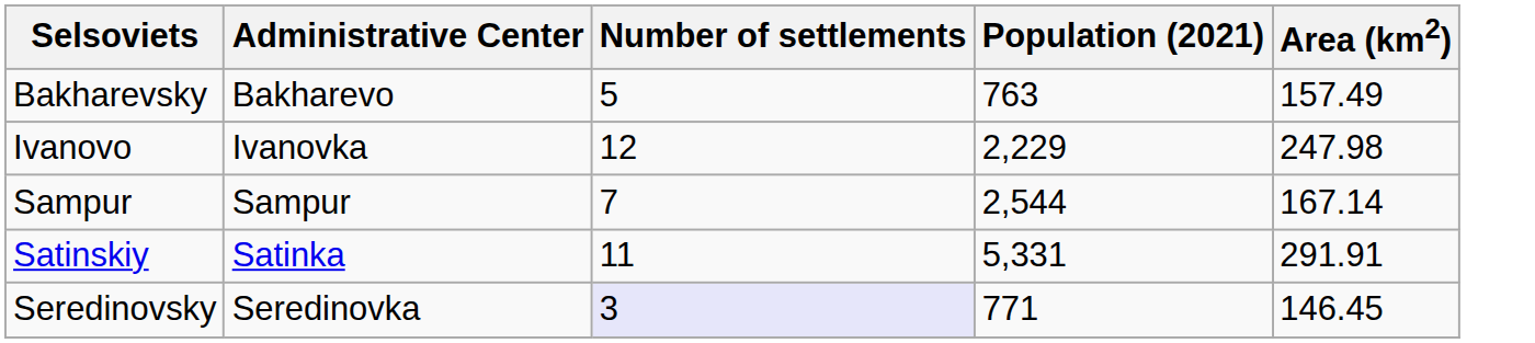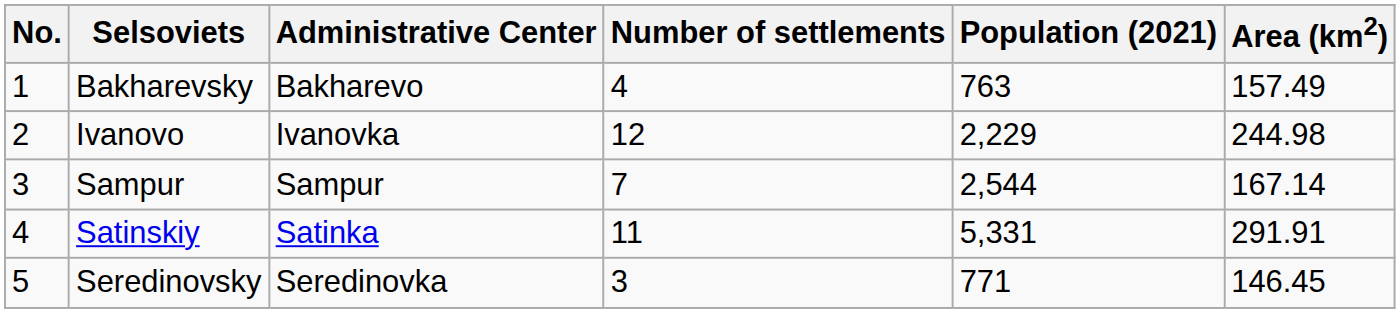 <table class="wikitable sortable">
 <tr>
+<th>No.</th>
 <th>Selsoviets</th>
 <th>Administrative Center</th>
 <th>Number of settlements</th>
 <th>Population (2021)</th>
 <th>Area (km<sup>2</sup>)</th>
 </tr>
 <tr>
+<td>1</td>
 <td>Bakharevsky</td>
 <td>Bakharevo</td>
-<td>5</td>
+<td>4</td>
 <td>763</td>
 <td>157.49</td>
 </tr>
 <tr>
+<td>2</td>
 <td>Ivanovo</td>
 <td>Ivanovka</td>
 <td>12</td>
 <td>2,229</td>
-<td>247.98</td>
+<td>244.98</td>
 </tr>
 <tr>
+<td>3</td>
 <td>Sampur</td>
 <td>Sampur</td>
 <td>7</td>
 <td>2,544</td>
 <td>167.14</td>
 </tr>
 <tr>
+<td>4</td>
 <td><a href='#'>Satinskiy</a></td>
 <td><a href='#'>Satinka</a></td>
 <td>11</td>
 <td>5,331</td>
 <td>291.91</td>
 </tr>
 <tr>
+<td>5</td>
 <td>Seredinovsky</td>
 <td>Seredinovka</td>
-<td style="background: lavender;">3</td>
+<td>3</td>
 <td>771</td>
 <td>146.45</td>
 </tr>
 </table>
